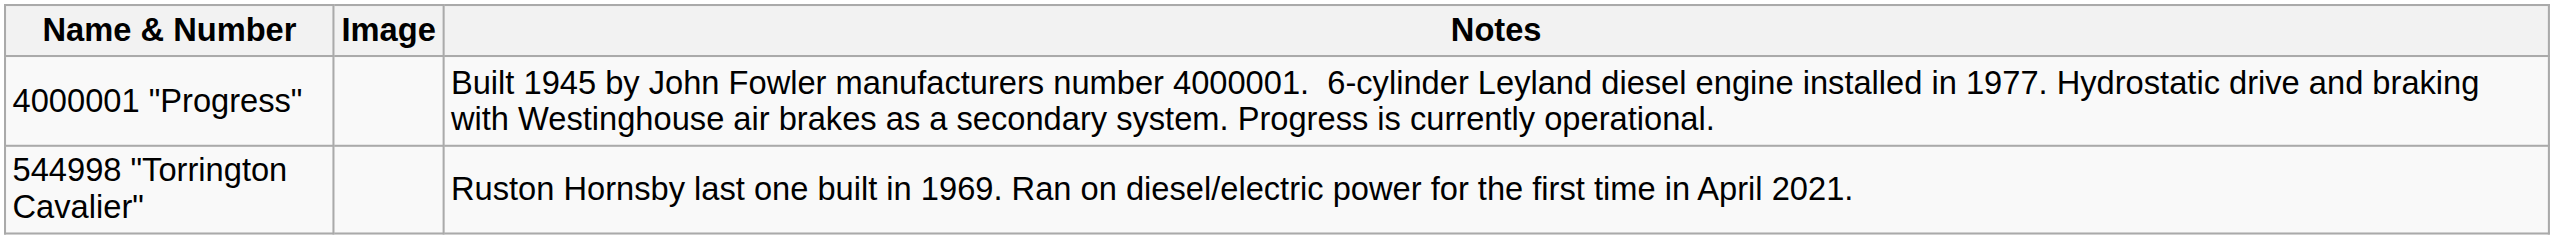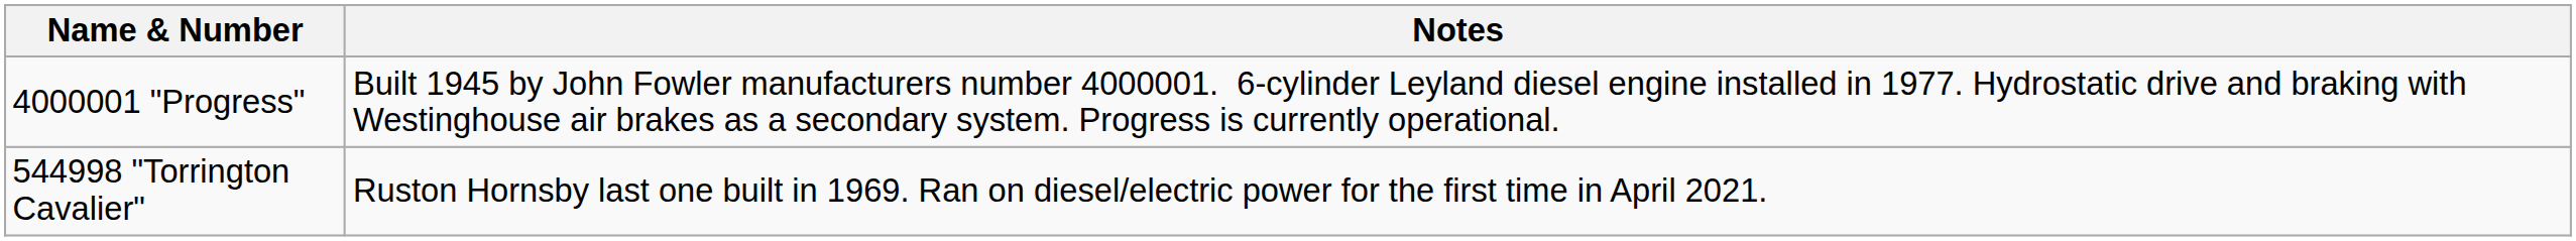 <table class="wikitable">
 <tr>
 <th>Name & Number</th>
-<th>Image</th>
 <th>Notes</th>
 </tr>
 <tr>
 <td>4000001 "Progress"</td>
-<td></td>
 <td>Built 1945 by John Fowler manufacturers number 4000001.  6-cylinder Leyland diesel engine installed in 1977. Hydrostatic drive and braking with Westinghouse air brakes as a secondary system. Progress is currently operational.</td>
 </tr>
 <tr>
 <td>544998 "Torrington Cavalier"</td>
-<td></td>
 <td>Ruston Hornsby last one built in 1969. Ran on diesel/electric power for the first time in April 2021.</td>
 </tr>
 </table>
